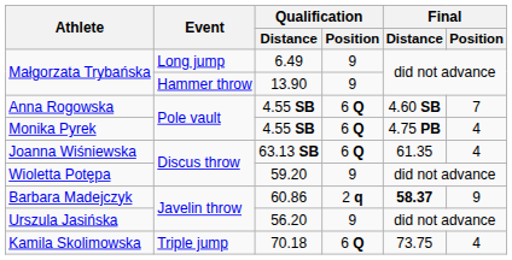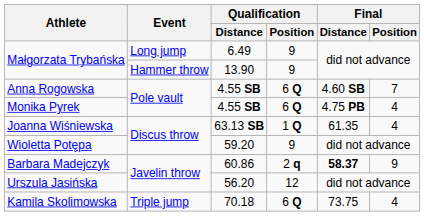 <table class=wikitable style="font-size:90%">
 <tr>
 <th rowspan="2">Athlete</th>
 <th rowspan="2">Event</th>
 <th colspan="2">Qualification</th>
 <th colspan="2">Final</th>
 </tr>
 <tr style="font-size:95%">
 <th>Distance</th>
 <th>Position</th>
 <th>Distance</th>
 <th>Position</th>
 </tr>
 <tr style=text-align:center>
 <td style=text-align:left rowspan=2><a href='#'>Małgorzata Trybańska</a></td>
 <td style=text-align:left><a href='#'>Long jump</a></td>
 <td>6.49</td>
 <td>9</td>
 <td colspan=2 rowspan=2>did not advance</td>
 </tr>
 <tr style=text-align:center>
 <td style=text-align:left><a href='#'>Hammer throw</a></td>
 <td>13.90</td>
 <td>9</td>
 </tr>
 <tr style=text-align:center>
 <td style=text-align:left><a href='#'>Anna Rogowska</a></td>
 <td style=text-align:left rowspan=2><a href='#'>Pole vault</a></td>
 <td>4.55 <strong>SB</strong></td>
 <td>6 <strong>Q</strong></td>
 <td>4.60 <strong>SB</strong></td>
 <td>7</td>
 </tr>
 <tr style=text-align:center>
 <td style=text-align:left><a href='#'>Monika Pyrek</a></td>
 <td>4.55 <strong>SB</strong></td>
 <td>6 <strong>Q</strong></td>
 <td>4.75 <strong>PB</strong></td>
 <td>4</td>
 </tr>
 <tr style=text-align:center>
 <td style=text-align:left><a href='#'>Joanna Wiśniewska</a></td>
 <td style=text-align:left rowspan=2><a href='#'>Discus throw</a></td>
 <td>63.13 <strong>SB</strong></td>
-<td>6 <strong>Q</strong></td>
+<td>1 <strong>Q</strong></td>
 <td>61.35</td>
 <td>4</td>
 </tr>
 <tr style=text-align:center>
 <td style=text-align:left><a href='#'>Wioletta Potępa</a></td>
 <td>59.20</td>
 <td>9</td>
 <td colspan=2>did not advance</td>
 </tr>
 <tr style=text-align:center>
 <td style=text-align:left><a href='#'>Barbara Madejczyk</a></td>
 <td style=text-align:left rowspan=2><a href='#'>Javelin throw</a></td>
 <td>60.86</td>
 <td>2 <strong>q</strong></td>
 <td><strong>58.37</strong></td>
 <td>9</td>
 </tr>
 <tr style=text-align:center>
 <td style=text-align:left><a href='#'>Urszula Jasińska</a></td>
 <td>56.20</td>
-<td>9</td>
+<td>12</td>
 <td colspan=2>did not advance</td>
 </tr>
 <tr style=text-align:center>
 <td style=text-align:left><a href='#'>Kamila Skolimowska</a></td>
 <td style=text-align:left><a href='#'>Triple jump</a></td>
 <td>70.18</td>
 <td>6 <strong>Q</strong></td>
 <td>73.75</td>
 <td>4</td>
 </tr>
 </table>
